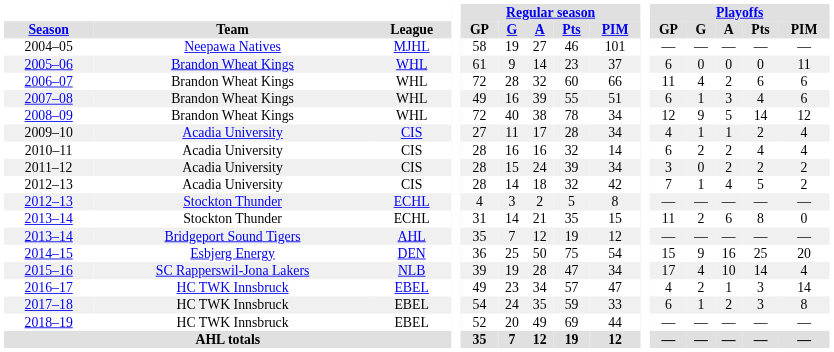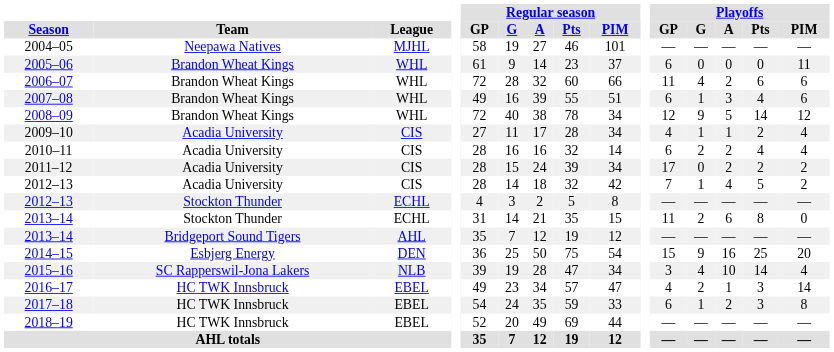 <table border="0" cellpadding="1" cellspacing="0" style="text-align:center; width:60em">
 <tr bgcolor="#e0e0e0">
 <th colspan="3" bgcolor="#ffffff"> </th>
 <th rowspan="99" bgcolor="#ffffff"> </th>
 <th colspan="5"><a href='#'>Regular season</a></th>
 <th rowspan="99" bgcolor="#ffffff"> </th>
 <th colspan="5"><a href='#'>Playoffs</a></th>
 </tr>
 <tr bgcolor="#e0e0e0">
 <th><a href='#'>Season</a></th>
 <th>Team</th>
 <th>League</th>
 <th>GP</th>
 <th><a href='#'>G</a></th>
 <th><a href='#'>A</a></th>
 <th><a href='#'>Pts</a></th>
 <th><a href='#'>PIM</a></th>
 <th>GP</th>
 <th>G</th>
 <th>A</th>
 <th>Pts</th>
 <th>PIM</th>
 </tr>
 <tr>
 <td>2004–05</td>
 <td><a href='#'>Neepawa Natives</a></td>
 <td><a href='#'>MJHL</a></td>
 <td>58</td>
 <td>19</td>
 <td>27</td>
 <td>46</td>
 <td>101</td>
 <td>—</td>
 <td>—</td>
 <td>—</td>
 <td>—</td>
 <td>—</td>
 </tr>
 <tr bgcolor="#f0f0f0">
 <td><a href='#'>2005–06</a></td>
 <td><a href='#'>Brandon Wheat Kings</a></td>
 <td><a href='#'>WHL</a></td>
 <td>61</td>
 <td>9</td>
 <td>14</td>
 <td>23</td>
 <td>37</td>
 <td>6</td>
 <td>0</td>
 <td>0</td>
 <td>0</td>
 <td>11</td>
 </tr>
 <tr>
 <td><a href='#'>2006–07</a></td>
 <td>Brandon Wheat Kings</td>
 <td>WHL</td>
 <td>72</td>
 <td>28</td>
 <td>32</td>
 <td>60</td>
 <td>66</td>
 <td>11</td>
 <td>4</td>
 <td>2</td>
 <td>6</td>
 <td>6</td>
 </tr>
 <tr bgcolor="#f0f0f0">
 <td><a href='#'>2007–08</a></td>
 <td>Brandon Wheat Kings</td>
 <td>WHL</td>
 <td>49</td>
 <td>16</td>
 <td>39</td>
 <td>55</td>
 <td>51</td>
 <td>6</td>
 <td>1</td>
 <td>3</td>
 <td>4</td>
 <td>6</td>
 </tr>
 <tr>
 <td><a href='#'>2008–09</a></td>
 <td>Brandon Wheat Kings</td>
 <td>WHL</td>
 <td>72</td>
 <td>40</td>
 <td>38</td>
 <td>78</td>
 <td>34</td>
 <td>12</td>
 <td>9</td>
 <td>5</td>
 <td>14</td>
 <td>12</td>
 </tr>
 <tr bgcolor="#f0f0f0">
 <td>2009–10</td>
 <td><a href='#'>Acadia University</a></td>
 <td><a href='#'>CIS</a></td>
 <td>27</td>
 <td>11</td>
 <td>17</td>
 <td>28</td>
 <td>34</td>
 <td>4</td>
 <td>1</td>
 <td>1</td>
 <td>2</td>
 <td>4</td>
 </tr>
 <tr>
 <td>2010–11</td>
 <td>Acadia University</td>
 <td>CIS</td>
 <td>28</td>
 <td>16</td>
 <td>16</td>
 <td>32</td>
 <td>14</td>
 <td>6</td>
 <td>2</td>
 <td>2</td>
 <td>4</td>
 <td>4</td>
 </tr>
 <tr bgcolor="#f0f0f0">
 <td>2011–12</td>
 <td>Acadia University</td>
 <td>CIS</td>
 <td>28</td>
 <td>15</td>
 <td>24</td>
 <td>39</td>
 <td>34</td>
-<td>3</td>
+<td>17</td>
 <td>0</td>
 <td>2</td>
 <td>2</td>
 <td>2</td>
 </tr>
 <tr>
 <td>2012–13</td>
 <td>Acadia University</td>
 <td>CIS</td>
 <td>28</td>
 <td>14</td>
 <td>18</td>
 <td>32</td>
 <td>42</td>
 <td>7</td>
 <td>1</td>
 <td>4</td>
 <td>5</td>
 <td>2</td>
 </tr>
 <tr bgcolor="#f0f0f0">
 <td><a href='#'>2012–13</a></td>
 <td><a href='#'>Stockton Thunder</a></td>
 <td><a href='#'>ECHL</a></td>
 <td>4</td>
 <td>3</td>
 <td>2</td>
 <td>5</td>
 <td>8</td>
 <td>—</td>
 <td>—</td>
 <td>—</td>
 <td>—</td>
 <td>—</td>
 </tr>
 <tr>
 <td><a href='#'>2013–14</a></td>
 <td>Stockton Thunder</td>
 <td>ECHL</td>
 <td>31</td>
 <td>14</td>
 <td>21</td>
 <td>35</td>
 <td>15</td>
 <td>11</td>
 <td>2</td>
 <td>6</td>
 <td>8</td>
 <td>0</td>
 </tr>
 <tr bgcolor="#f0f0f0">
 <td><a href='#'>2013–14</a></td>
 <td><a href='#'>Bridgeport Sound Tigers</a></td>
 <td><a href='#'>AHL</a></td>
 <td>35</td>
 <td>7</td>
 <td>12</td>
 <td>19</td>
 <td>12</td>
 <td>—</td>
 <td>—</td>
 <td>—</td>
 <td>—</td>
 <td>—</td>
 </tr>
 <tr>
 <td><a href='#'>2014–15</a></td>
 <td><a href='#'>Esbjerg Energy</a></td>
 <td><a href='#'>DEN</a></td>
 <td>36</td>
 <td>25</td>
 <td>50</td>
 <td>75</td>
 <td>54</td>
 <td>15</td>
 <td>9</td>
 <td>16</td>
 <td>25</td>
 <td>20</td>
 </tr>
 <tr bgcolor="#f0f0f0">
 <td><a href='#'>2015–16</a></td>
 <td><a href='#'>SC Rapperswil-Jona Lakers</a></td>
 <td><a href='#'>NLB</a></td>
 <td>39</td>
 <td>19</td>
 <td>28</td>
 <td>47</td>
 <td>34</td>
-<td>17</td>
+<td>3</td>
 <td>4</td>
 <td>10</td>
 <td>14</td>
 <td>4</td>
 </tr>
 <tr>
 <td><a href='#'>2016–17</a></td>
 <td><a href='#'>HC TWK Innsbruck</a></td>
 <td><a href='#'>EBEL</a></td>
 <td>49</td>
 <td>23</td>
 <td>34</td>
 <td>57</td>
 <td>47</td>
 <td>4</td>
 <td>2</td>
 <td>1</td>
 <td>3</td>
 <td>14</td>
 </tr>
 <tr bgcolor="#f0f0f0">
 <td><a href='#'>2017–18</a></td>
 <td>HC TWK Innsbruck</td>
 <td>EBEL</td>
 <td>54</td>
 <td>24</td>
 <td>35</td>
 <td>59</td>
 <td>33</td>
 <td>6</td>
 <td>1</td>
 <td>2</td>
 <td>3</td>
 <td>8</td>
 </tr>
 <tr>
 <td><a href='#'>2018–19</a></td>
 <td>HC TWK Innsbruck</td>
 <td>EBEL</td>
 <td>52</td>
 <td>20</td>
 <td>49</td>
 <td>69</td>
 <td>44</td>
 <td>—</td>
 <td>—</td>
 <td>—</td>
 <td>—</td>
 <td>—</td>
 </tr>
 <tr ALIGN="center" bgcolor="#e0e0e0">
 <th colspan="3">AHL totals</th>
 <th ALIGN="center">35</th>
 <th ALIGN="center">7</th>
 <th ALIGN="center">12</th>
 <th ALIGN="center">19</th>
 <th ALIGN="center">12</th>
 <th ALIGN="center">—</th>
 <th ALIGN="center">—</th>
 <th ALIGN="center">—</th>
 <th ALIGN="center">—</th>
 <th ALIGN="center">—</th>
 </tr>
 </table>
